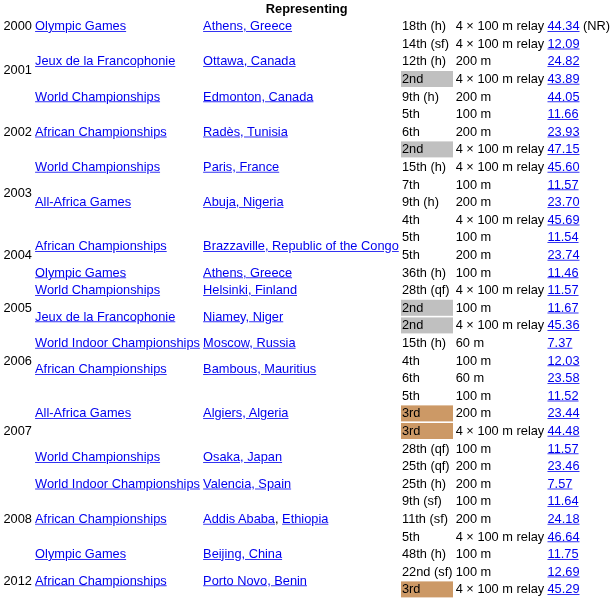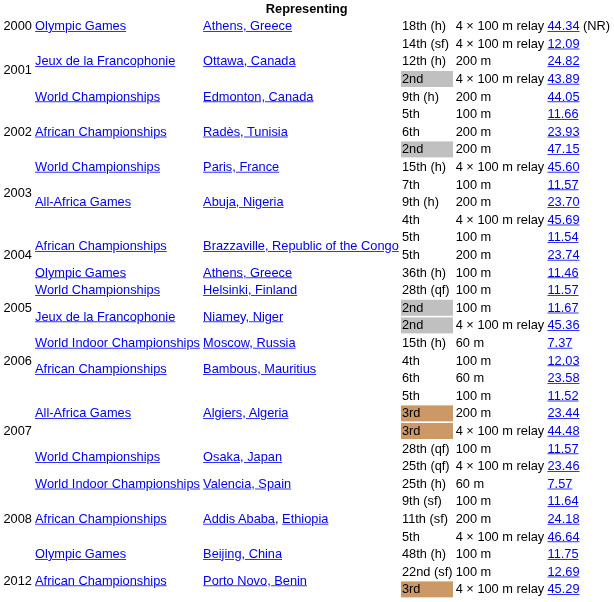 <table>
 <tr>
 <th colspan="6">Representing </th>
 </tr>
 <tr>
 <td>2000</td>
 <td><a href='#'>Olympic Games</a></td>
 <td><a href='#'>Athens, Greece</a></td>
 <td>18th (h)</td>
 <td>4 × 100 m relay</td>
 <td><a href='#'>44.34</a> (NR)</td>
 </tr>
 <tr>
 <td rowspan=4>2001</td>
 <td rowspan=3><a href='#'>Jeux de la Francophonie</a></td>
 <td rowspan=3><a href='#'>Ottawa, Canada</a></td>
 <td>14th (sf)</td>
 <td>4 × 100 m relay</td>
 <td><a href='#'>12.09</a></td>
 </tr>
 <tr>
 <td>12th (h)</td>
 <td>200 m</td>
 <td><a href='#'>24.82</a></td>
 </tr>
 <tr>
 <td bgcolor=silver>2nd</td>
 <td>4 × 100 m relay</td>
 <td><a href='#'>43.89</a></td>
 </tr>
 <tr>
 <td><a href='#'>World Championships</a></td>
 <td><a href='#'>Edmonton, Canada</a></td>
 <td>9th (h)</td>
 <td>200 m</td>
 <td><a href='#'>44.05</a></td>
 </tr>
 <tr>
 <td rowspan=3>2002</td>
 <td rowspan=3><a href='#'>African Championships</a></td>
 <td rowspan=3><a href='#'>Radès, Tunisia</a></td>
 <td>5th</td>
 <td>100 m</td>
 <td><a href='#'>11.66</a></td>
 </tr>
 <tr>
 <td>6th</td>
 <td>200 m</td>
 <td><a href='#'>23.93</a></td>
 </tr>
 <tr>
 <td bgcolor=silver>2nd</td>
-<td>4 × 100 m relay</td>
+<td>200 m</td>
 <td><a href='#'>47.15</a></td>
 </tr>
 <tr>
 <td rowspan=4>2003</td>
 <td><a href='#'>World Championships</a></td>
 <td><a href='#'>Paris, France</a></td>
 <td>15th (h)</td>
 <td>4 × 100 m relay</td>
 <td><a href='#'>45.60</a></td>
 </tr>
 <tr>
 <td rowspan=3><a href='#'>All-Africa Games</a></td>
 <td rowspan=3><a href='#'>Abuja, Nigeria</a></td>
 <td>7th</td>
 <td>100 m</td>
 <td><a href='#'>11.57</a></td>
 </tr>
 <tr>
 <td>9th (h)</td>
 <td>200 m</td>
 <td><a href='#'>23.70</a></td>
 </tr>
 <tr>
 <td>4th</td>
 <td>4 × 100 m relay</td>
 <td><a href='#'>45.69</a></td>
 </tr>
 <tr>
 <td rowspan=3>2004</td>
 <td rowspan=2><a href='#'>African Championships</a></td>
 <td rowspan=2><a href='#'>Brazzaville, Republic of the Congo</a></td>
 <td>5th</td>
 <td>100 m</td>
 <td><a href='#'>11.54</a></td>
 </tr>
 <tr>
 <td>5th</td>
 <td>200 m</td>
 <td><a href='#'>23.74</a></td>
 </tr>
 <tr>
 <td><a href='#'>Olympic Games</a></td>
 <td><a href='#'>Athens, Greece</a></td>
 <td>36th (h)</td>
 <td>100 m</td>
 <td><a href='#'>11.46</a></td>
 </tr>
 <tr>
 <td rowspan=3>2005</td>
 <td><a href='#'>World Championships</a></td>
 <td><a href='#'>Helsinki, Finland</a></td>
 <td>28th (qf)</td>
-<td>4 × 100 m relay</td>
+<td>100 m</td>
 <td><a href='#'>11.57</a></td>
 </tr>
 <tr>
 <td rowspan=2><a href='#'>Jeux de la Francophonie</a></td>
 <td rowspan=2><a href='#'>Niamey, Niger</a></td>
 <td bgcolor="silver">2nd</td>
 <td>100 m</td>
 <td><a href='#'>11.67</a></td>
 </tr>
 <tr>
 <td bgcolor="silver">2nd</td>
 <td>4 × 100 m relay</td>
 <td><a href='#'>45.36</a></td>
 </tr>
 <tr>
 <td rowspan=3>2006</td>
 <td><a href='#'>World Indoor Championships</a></td>
 <td><a href='#'>Moscow, Russia</a></td>
 <td>15th (h)</td>
 <td>60 m</td>
 <td><a href='#'>7.37</a></td>
 </tr>
 <tr>
 <td rowspan=2><a href='#'>African Championships</a></td>
 <td rowspan=2><a href='#'>Bambous, Mauritius</a></td>
 <td>4th</td>
 <td>100 m</td>
 <td><a href='#'>12.03</a></td>
 </tr>
 <tr>
 <td>6th</td>
 <td>60 m</td>
 <td><a href='#'>23.58</a></td>
 </tr>
 <tr>
 <td rowspan=5>2007</td>
 <td rowspan=3><a href='#'>All-Africa Games</a></td>
 <td rowspan=3><a href='#'>Algiers, Algeria</a></td>
 <td>5th</td>
 <td>100 m</td>
 <td><a href='#'>11.52</a></td>
 </tr>
 <tr>
 <td bgcolor="cc9966">3rd</td>
 <td>200 m</td>
 <td><a href='#'>23.44</a></td>
 </tr>
 <tr>
 <td bgcolor="cc9966">3rd</td>
 <td>4 × 100 m relay</td>
 <td><a href='#'>44.48</a></td>
 </tr>
 <tr>
 <td rowspan=2><a href='#'>World Championships</a></td>
 <td rowspan=2><a href='#'>Osaka, Japan</a></td>
 <td>28th (qf)</td>
 <td>100 m</td>
 <td><a href='#'>11.57</a></td>
 </tr>
 <tr>
 <td>25th (qf)</td>
-<td>200 m</td>
+<td>4 × 100 m relay</td>
 <td><a href='#'>23.46</a></td>
 </tr>
 <tr>
 <td rowspan=5>2008</td>
 <td><a href='#'>World Indoor Championships</a></td>
 <td><a href='#'>Valencia, Spain</a></td>
 <td>25th (h)</td>
-<td>200 m</td>
+<td>60 m</td>
 <td><a href='#'>7.57</a></td>
 </tr>
 <tr>
 <td rowspan=3><a href='#'>African Championships</a></td>
 <td rowspan=3><a href='#'>Addis Ababa</a>, <a href='#'>Ethiopia</a></td>
 <td>9th (sf)</td>
 <td>100 m</td>
 <td><a href='#'>11.64</a></td>
 </tr>
 <tr>
 <td>11th (sf)</td>
 <td>200 m</td>
 <td><a href='#'>24.18</a></td>
 </tr>
 <tr>
 <td>5th</td>
 <td>4 × 100 m relay</td>
 <td><a href='#'>46.64</a></td>
 </tr>
 <tr>
 <td><a href='#'>Olympic Games</a></td>
 <td><a href='#'>Beijing, China</a></td>
 <td>48th (h)</td>
 <td>100 m</td>
 <td><a href='#'>11.75</a></td>
 </tr>
 <tr>
 <td rowspan=2>2012</td>
 <td rowspan=2><a href='#'>African Championships</a></td>
 <td rowspan=2><a href='#'>Porto Novo, Benin</a></td>
 <td>22nd (sf)</td>
 <td>100 m</td>
 <td><a href='#'>12.69</a></td>
 </tr>
 <tr>
 <td bgcolor=cc9966>3rd</td>
 <td>4 × 100 m relay</td>
 <td><a href='#'>45.29</a></td>
 </tr>
 </table>
